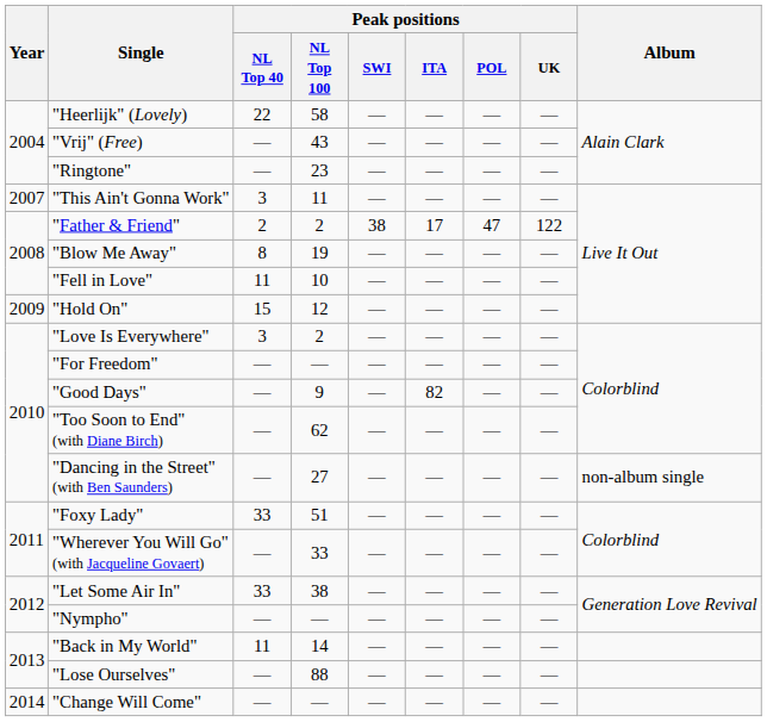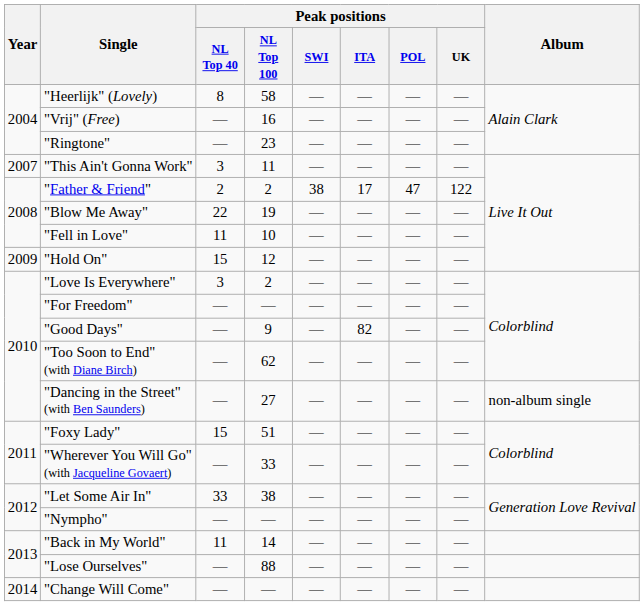 <table class="wikitable">
 <tr>
 <th rowspan="2">Year</th>
 <th rowspan="2">Single</th>
 <th colspan="6">Peak positions</th>
 <th rowspan="2">Album</th>
 </tr>
 <tr>
 <th width="45"><small><a href='#'>NL<br>Top 40</a></small></th>
 <th width="45"><small><a href='#'>NL<br>Top 100</a></small><br></th>
 <th width="45"><small><a href='#'>SWI</a></small><br></th>
 <th width="45"><small><a href='#'>ITA</a></small></th>
 <th width="45"><small><a href='#'>POL</a></small></th>
 <th width="45"><small>UK</small></th>
 </tr>
 <tr>
 <td rowspan="3">2004</td>
 <td>"Heerlijk" (<em>Lovely</em>)</td>
-<td align="center">22</td>
+<td align="center">8</td>
 <td align="center">58</td>
 <td align="center">—</td>
 <td align="center">—</td>
 <td align="center">—</td>
 <td align="center">—</td>
 <td rowspan="3"><em>Alain Clark</em></td>
 </tr>
 <tr>
 <td>"Vrij" (<em>Free</em>)</td>
 <td align="center">—</td>
-<td align="center">43</td>
+<td align="center">16</td>
 <td align="center">—</td>
 <td align="center">—</td>
 <td align="center">—</td>
 <td align="center">—</td>
 </tr>
 <tr>
 <td>"Ringtone"</td>
 <td align="center">—</td>
 <td align="center">23</td>
 <td align="center">—</td>
 <td align="center">—</td>
 <td align="center">—</td>
 <td align="center">—</td>
 </tr>
 <tr>
 <td>2007</td>
 <td>"This Ain't Gonna Work"</td>
 <td align="center">3</td>
 <td align="center">11</td>
 <td align="center">—</td>
 <td align="center">—</td>
 <td align="center">—</td>
 <td align="center">—</td>
 <td rowspan="5"><em>Live It Out</em></td>
 </tr>
 <tr>
 <td rowspan="3">2008</td>
 <td>"<a href='#'>Father & Friend</a>"</td>
 <td align="center">2</td>
 <td align="center">2</td>
 <td align="center">38</td>
 <td align="center">17</td>
 <td align="center">47</td>
 <td align="center">122</td>
 </tr>
 <tr>
 <td>"Blow Me Away"</td>
-<td align="center">8</td>
+<td align="center">22</td>
 <td align="center">19</td>
 <td align="center">—</td>
 <td align="center">—</td>
 <td align="center">—</td>
 <td align="center">—</td>
 </tr>
 <tr>
 <td>"Fell in Love"</td>
 <td align="center">11</td>
 <td align="center">10</td>
 <td align="center">—</td>
 <td align="center">—</td>
 <td align="center">—</td>
 <td align="center">—</td>
 </tr>
 <tr>
 <td>2009</td>
 <td>"Hold On"</td>
 <td align="center">15</td>
 <td align="center">12</td>
 <td align="center">—</td>
 <td align="center">—</td>
 <td align="center">—</td>
 <td align="center">—</td>
 </tr>
 <tr>
 <td rowspan="5">2010</td>
 <td>"Love Is Everywhere"</td>
 <td align="center">3</td>
 <td align="center">2</td>
 <td align="center">—</td>
 <td align="center">—</td>
 <td align="center">—</td>
 <td align="center">—</td>
 <td rowspan="4"><em>Colorblind</em></td>
 </tr>
 <tr>
 <td>"For Freedom"</td>
 <td align="center">—</td>
 <td align="center">—</td>
 <td align="center">—</td>
 <td align="center">—</td>
 <td align="center">—</td>
 <td align="center">—</td>
 </tr>
 <tr>
 <td>"Good Days"</td>
 <td align="center">—</td>
 <td align="center">9</td>
 <td align="center">—</td>
 <td align="center">82</td>
 <td align="center">—</td>
 <td align="center">—</td>
 </tr>
 <tr>
 <td>"Too Soon to End" <br><small>(with <a href='#'>Diane Birch</a>)</small></td>
 <td align="center">—</td>
 <td align="center">62</td>
 <td align="center">—</td>
 <td align="center">—</td>
 <td align="center">—</td>
 <td align="center">—</td>
 </tr>
 <tr>
 <td>"Dancing in the Street" <br><small>(with <a href='#'>Ben Saunders</a>)</small></td>
 <td align="center">—</td>
 <td align="center">27</td>
 <td align="center">—</td>
 <td align="center">—</td>
 <td align="center">—</td>
 <td align="center">—</td>
 <td rowspan="1">non-album single</td>
 </tr>
 <tr>
 <td rowspan="2">2011</td>
 <td>"Foxy Lady"</td>
-<td align="center">33</td>
+<td align="center">15</td>
 <td align="center">51</td>
 <td align="center">—</td>
 <td align="center">—</td>
 <td align="center">—</td>
 <td align="center">—</td>
 <td rowspan="2"><em>Colorblind</em></td>
 </tr>
 <tr>
 <td>"Wherever You Will Go" <br><small>(with <a href='#'>Jacqueline Govaert</a>)</small></td>
 <td align="center">—</td>
 <td align="center">33</td>
 <td align="center">—</td>
 <td align="center">—</td>
 <td align="center">—</td>
 <td align="center">—</td>
 </tr>
 <tr>
 <td rowspan="2">2012</td>
 <td>"Let Some Air In"</td>
 <td align="center">33</td>
 <td align="center">38</td>
 <td align="center">—</td>
 <td align="center">—</td>
 <td align="center">—</td>
 <td align="center">—</td>
 <td rowspan="2"><em>Generation Love Revival</em></td>
 </tr>
 <tr>
 <td>"Nympho"</td>
 <td align="center">—</td>
 <td align="center">—</td>
 <td align="center">—</td>
 <td align="center">—</td>
 <td align="center">—</td>
 <td align="center">—</td>
 </tr>
 <tr>
 <td rowspan="2">2013</td>
 <td>"Back in My World"</td>
 <td align="center">11</td>
 <td align="center">14</td>
 <td align="center">—</td>
 <td align="center">—</td>
 <td align="center">—</td>
 <td align="center">—</td>
 <td rowspan="1"></td>
 </tr>
 <tr>
 <td>"Lose Ourselves"</td>
 <td align="center">—</td>
 <td align="center">88</td>
 <td align="center">—</td>
 <td align="center">—</td>
 <td align="center">—</td>
 <td align="center">—</td>
 <td rowspan="1"></td>
 </tr>
 <tr>
 <td>2014</td>
 <td>"Change Will Come"</td>
 <td align="center">—</td>
 <td align="center">—</td>
 <td align="center">—</td>
 <td align="center">—</td>
 <td align="center">—</td>
 <td align="center">—</td>
 <td rowspan="1"></td>
 </tr>
 </table>
